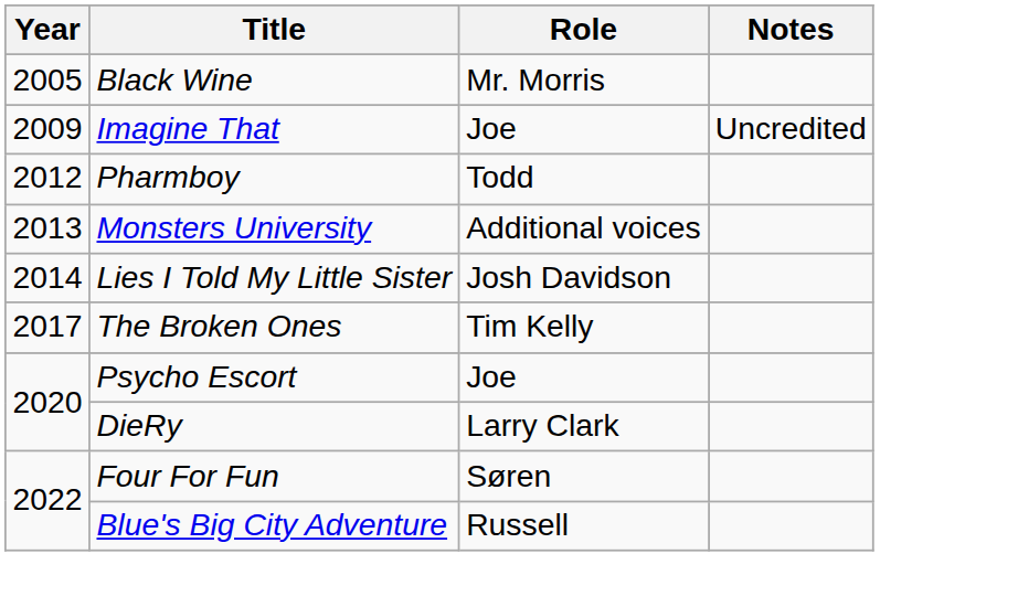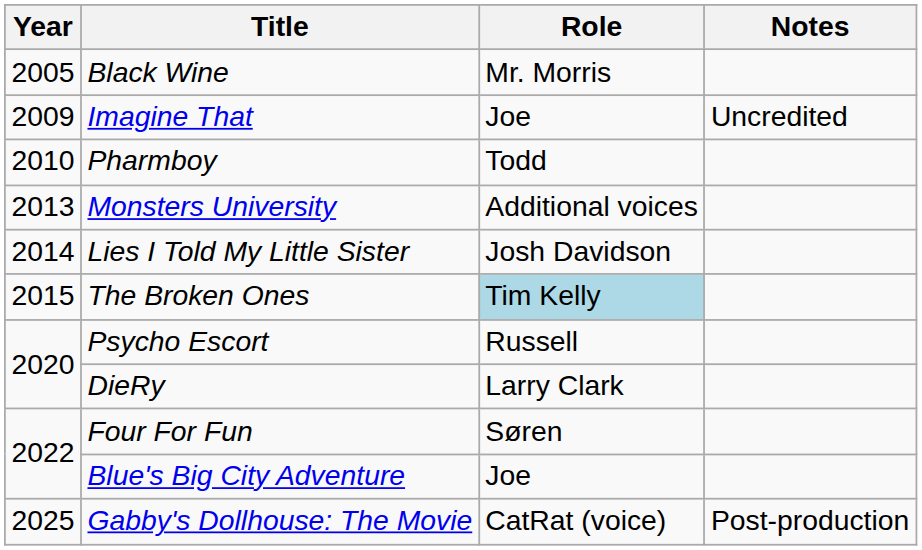 <table class="wikitable sortable">
 <tr>
 <th>Year</th>
 <th>Title</th>
 <th>Role</th>
 <th>Notes</th>
 </tr>
 <tr>
 <td>2005</td>
 <td><em>Black Wine</em></td>
 <td>Mr. Morris</td>
 <td></td>
 </tr>
 <tr>
 <td>2009</td>
 <td><em><a href='#'>Imagine That</a></em></td>
 <td>Joe</td>
 <td>Uncredited</td>
 </tr>
 <tr>
-<td>2012</td>
+<td>2010</td>
 <td><em>Pharmboy</em></td>
 <td>Todd</td>
 <td></td>
 </tr>
 <tr>
 <td>2013</td>
 <td><em><a href='#'>Monsters University</a></em></td>
 <td>Additional voices</td>
 <td></td>
 </tr>
 <tr>
 <td>2014</td>
 <td><em>Lies I Told My Little Sister</em></td>
 <td>Josh Davidson</td>
 <td></td>
 </tr>
 <tr>
-<td>2017</td>
+<td>2015</td>
 <td><em>The Broken Ones</em></td>
-<td>Tim Kelly</td>
+<td style="background: lightblue;">Tim Kelly</td>
 <td></td>
 </tr>
 <tr>
 <td rowspan=2>2020</td>
 <td><em>Psycho Escort</em></td>
-<td>Joe</td>
+<td>Russell</td>
 <td></td>
 </tr>
 <tr>
 <td><em>DieRy</em></td>
 <td>Larry Clark</td>
 <td></td>
 </tr>
 <tr>
 <td rowspan=2>2022</td>
 <td><em>Four For Fun</em></td>
 <td>Søren</td>
 <td></td>
 </tr>
 <tr>
 <td><em><a href='#'>Blue's Big City Adventure</a></em></td>
-<td>Russell</td>
+<td>Joe</td>
 <td></td>
 </tr>
+<tr>
+<td>2025</td>
+<td><em><a href='#'>Gabby's Dollhouse: The Movie</a></em></td>
+<td>CatRat (voice)</td>
+<td>Post-production</td>
+</tr>
 </table>
